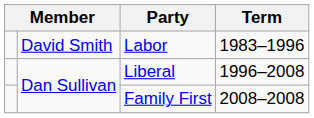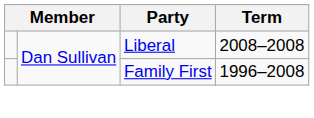 <table class="wikitable">
 <tr>
 <th colspan="2">Member</th>
 <th>Party</th>
 <th>Term</th>
 </tr>
 <tr>
 <td> </td>
-<td><a href='#'>David Smith</a></td>
-<td><a href='#'>Labor</a></td>
-<td>1983–1996</td>
-</tr>
-<tr>
-<td> </td>
 <td rowspan="2"><a href='#'>Dan Sullivan</a></td>
 <td><a href='#'>Liberal</a></td>
-<td>1996–2008</td>
+<td>2008–2008</td>
 </tr>
 <tr>
 <td> </td>
 <td><a href='#'>Family First</a></td>
-<td>2008–2008</td>
+<td>1996–2008</td>
 </tr>
 </table>
